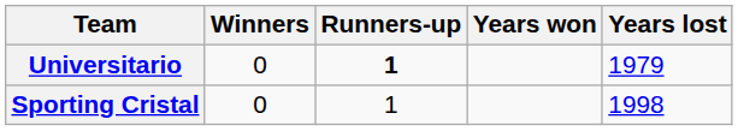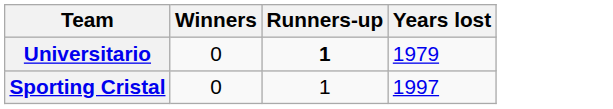 <table class="wikitable sortable plainrowheaders">
 <tr>
 <th scope=col>Team</th>
 <th scope=col>Winners</th>
 <th scope=col>Runners-up</th>
-<th scope=col class="unsortable">Years won</th>
 <th scope=col class="unsortable">Years lost</th>
 </tr>
 <tr>
 <th scope=row><a href='#'>Universitario</a></th>
 <td align=center>0</td>
 <td align=center><strong>1</strong></td>
-<td></td>
 <td><a href='#'>1979</a></td>
 </tr>
 <tr>
 <th scope=row><a href='#'>Sporting Cristal</a></th>
 <td align=center>0</td>
 <td align=center>1</td>
-<td></td>
-<td><a href='#'>1998</a></td>
+<td><a href='#'>1997</a></td>
 </tr>
 </table>
